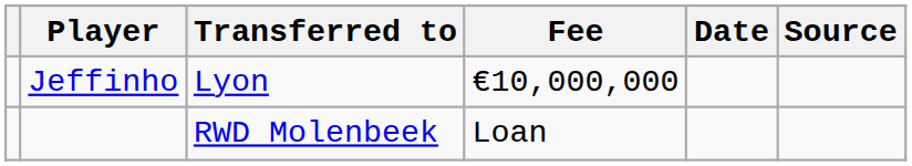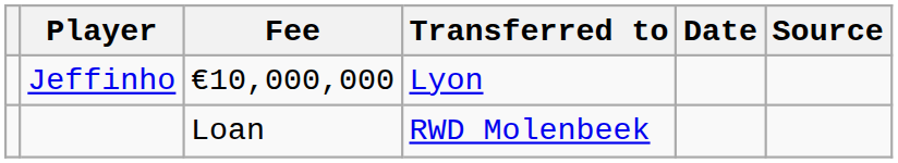 <table class="wikitable plainrowheaders sortable">
 <tr>
 <th></th>
 <th scope="col">Player</th>
+<th style="width: 80px;">Fee</th>
 <th>Transferred to</th>
-<th style="width: 80px;">Fee</th>
 <th scope="col">Date</th>
 <th scope="col">Source</th>
 </tr>
 <tr>
 <td align="center"></td>
 <td> <a href='#'>Jeffinho</a></td>
+<td>€10,000,000</td>
 <td> <a href='#'>Lyon</a></td>
-<td>€10,000,000</td>
 <td></td>
 <td></td>
 </tr>
 <tr>
 <td align="center"></td>
 <td> </td>
+<td>Loan</td>
 <td> <a href='#'>RWD Molenbeek</a></td>
-<td>Loan</td>
 <td></td>
 <td></td>
 </tr>
 </table>
